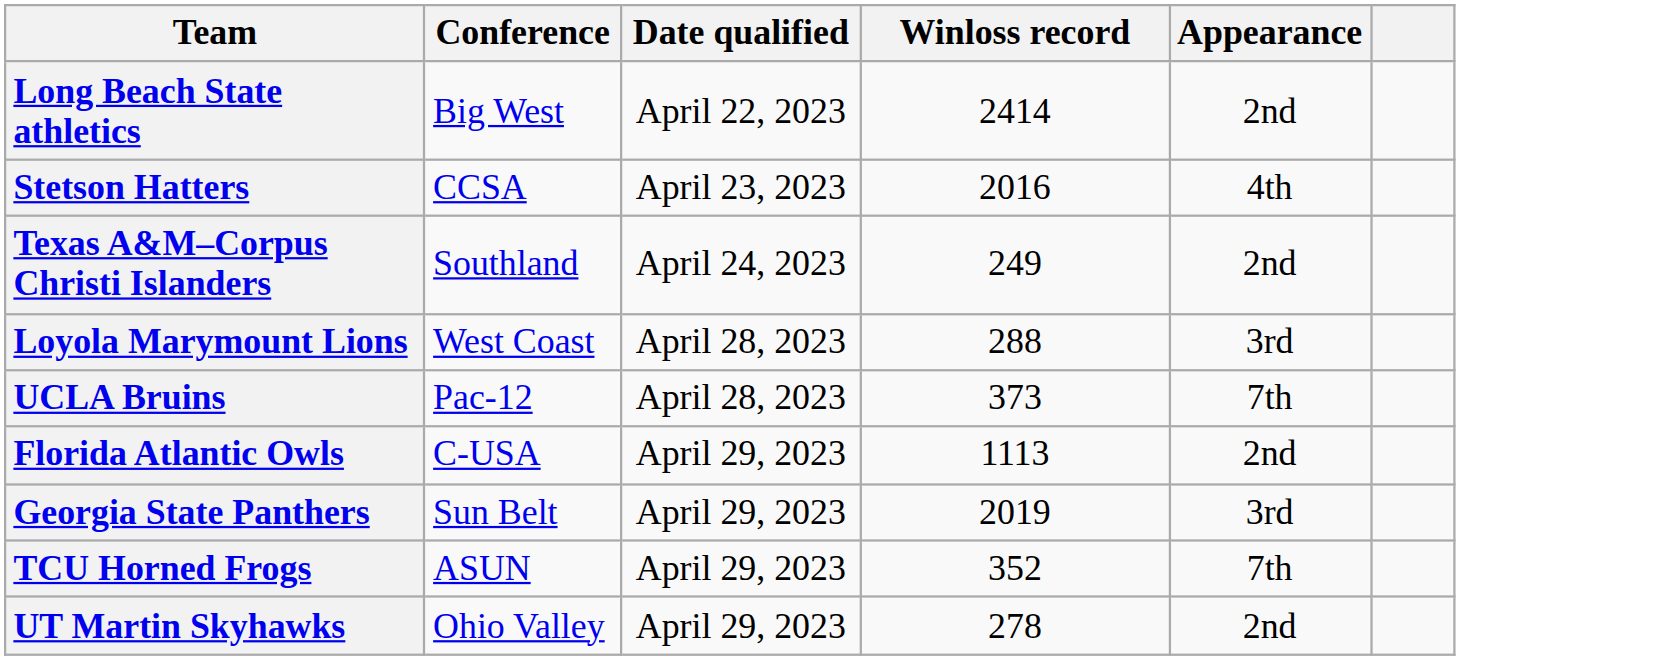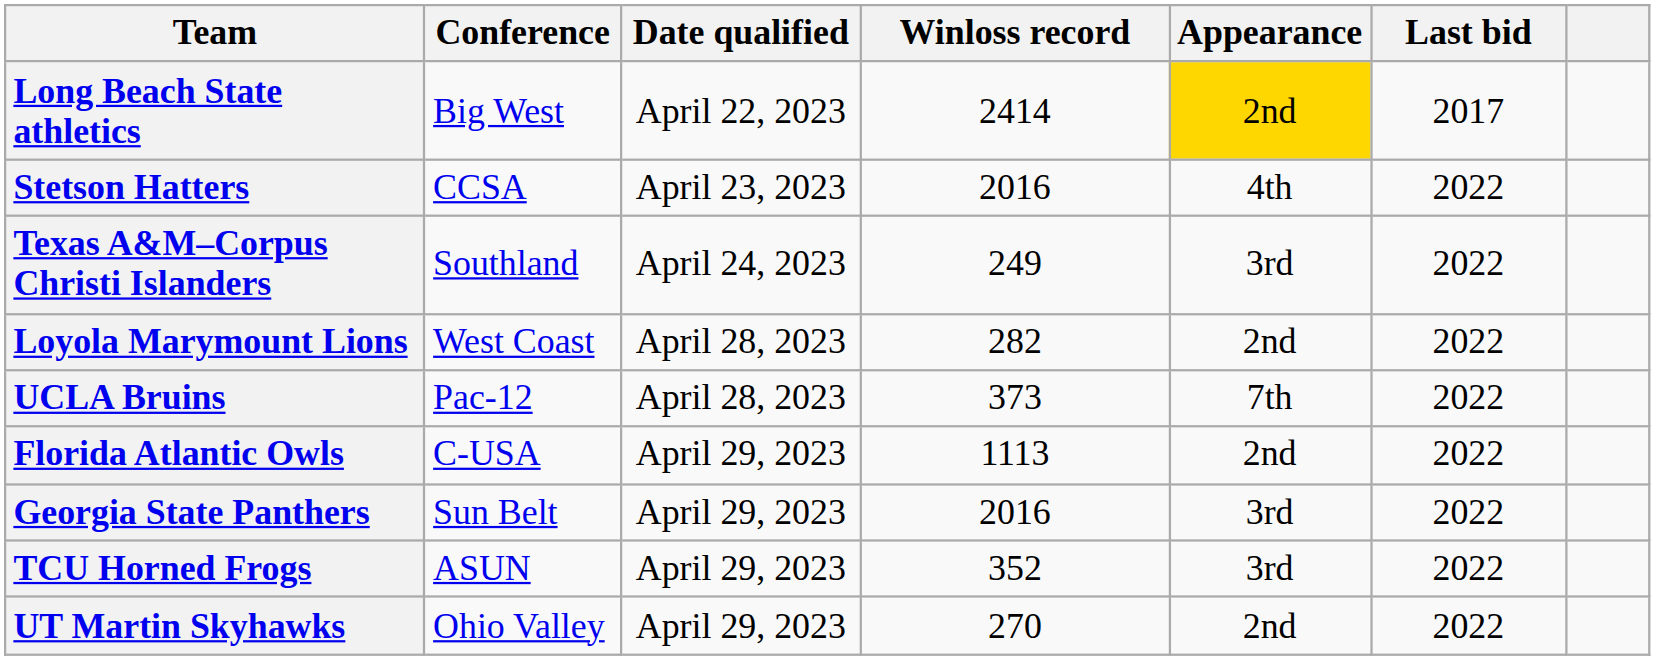 <table class="wikitable sortable plainrowheaders">
 <tr>
 <th scope="col" style="width: 180px;">Team</th>
 <th scope="col" style="width: 80px;">Conference</th>
 <th scope="col" style="width: 100px;">Date qualified</th>
 <th scope="col" style="width: 130px;" data-sort-type="number">Winloss record</th>
 <th scope="col" style="width: 80px;" data-sort-type="number">Appearance</th>
+<th scope="col" style="width: 80px;">Last bid</th>
 <th scope="col" style="width: 30px;"></th>
 </tr>
 <tr>
 <th scope="row" style="text-align:left"><a href='#'>Long Beach State athletics</a></th>
 <td><a href='#'>Big West</a></td>
 <td align=center>April 22, 2023</td>
 <td align=center>2414</td>
-<td align=center>2nd</td>
+<td align=center style="background: gold;">2nd</td>
+<td align=center>2017</td>
 <td align=center></td>
 </tr>
 <tr>
 <th scope="row" style="text-align:left"><a href='#'>Stetson Hatters</a></th>
 <td><a href='#'>CCSA</a></td>
 <td align=center>April 23, 2023</td>
 <td align=center>2016</td>
 <td align=center>4th</td>
+<td align=center>2022</td>
 <td align=center></td>
 </tr>
 <tr>
 <th scope="row" style="text-align:left"><a href='#'>Texas A&M–Corpus Christi Islanders</a></th>
 <td><a href='#'>Southland</a></td>
 <td align=center>April 24, 2023</td>
 <td align=center>249</td>
-<td align=center>2nd</td>
+<td align=center>3rd</td>
+<td align=center>2022</td>
 <td align=center></td>
 </tr>
 <tr>
 <th scope="row" style="text-align:left"><a href='#'>Loyola Marymount Lions</a></th>
 <td><a href='#'>West Coast</a></td>
 <td align=center>April 28, 2023</td>
-<td align=center>288</td>
-<td align=center>3rd</td>
+<td align=center>282</td>
+<td align=center>2nd</td>
+<td align=center>2022</td>
 <td align=center></td>
 </tr>
 <tr>
 <th scope="row" style="text-align:left"><a href='#'>UCLA Bruins</a></th>
 <td><a href='#'>Pac-12</a></td>
 <td align=center>April 28, 2023</td>
 <td align=center>373</td>
 <td align=center>7th</td>
+<td align=center>2022</td>
 <td align=center></td>
 </tr>
 <tr>
 <th scope="row" style="text-align:left"><a href='#'>Florida Atlantic Owls</a></th>
 <td><a href='#'>C-USA</a></td>
 <td align=center>April 29, 2023</td>
 <td align=center>1113</td>
 <td align=center>2nd</td>
+<td align=center>2022</td>
 <td align=center></td>
 </tr>
 <tr>
 <th scope="row" style="text-align:left"><a href='#'>Georgia State Panthers</a></th>
 <td><a href='#'>Sun Belt</a></td>
 <td align=center>April 29, 2023</td>
-<td align=center>2019</td>
+<td align=center>2016</td>
 <td align=center>3rd</td>
+<td align=center>2022</td>
 <td align=center></td>
 </tr>
 <tr>
 <th scope="row" style="text-align:left"><a href='#'>TCU Horned Frogs</a></th>
 <td><a href='#'>ASUN</a></td>
 <td align=center>April 29, 2023</td>
 <td align=center>352</td>
-<td align=center>7th</td>
+<td align=center>3rd</td>
+<td align=center>2022</td>
 <td align=center></td>
 </tr>
 <tr>
 <th scope="row" style="text-align:left"><a href='#'>UT Martin Skyhawks</a></th>
 <td><a href='#'>Ohio Valley</a></td>
 <td align=center>April 29, 2023</td>
-<td align=center>278</td>
+<td align=center>270</td>
 <td align=center>2nd</td>
+<td align=center>2022</td>
 <td align=center></td>
 </tr>
 </table>
